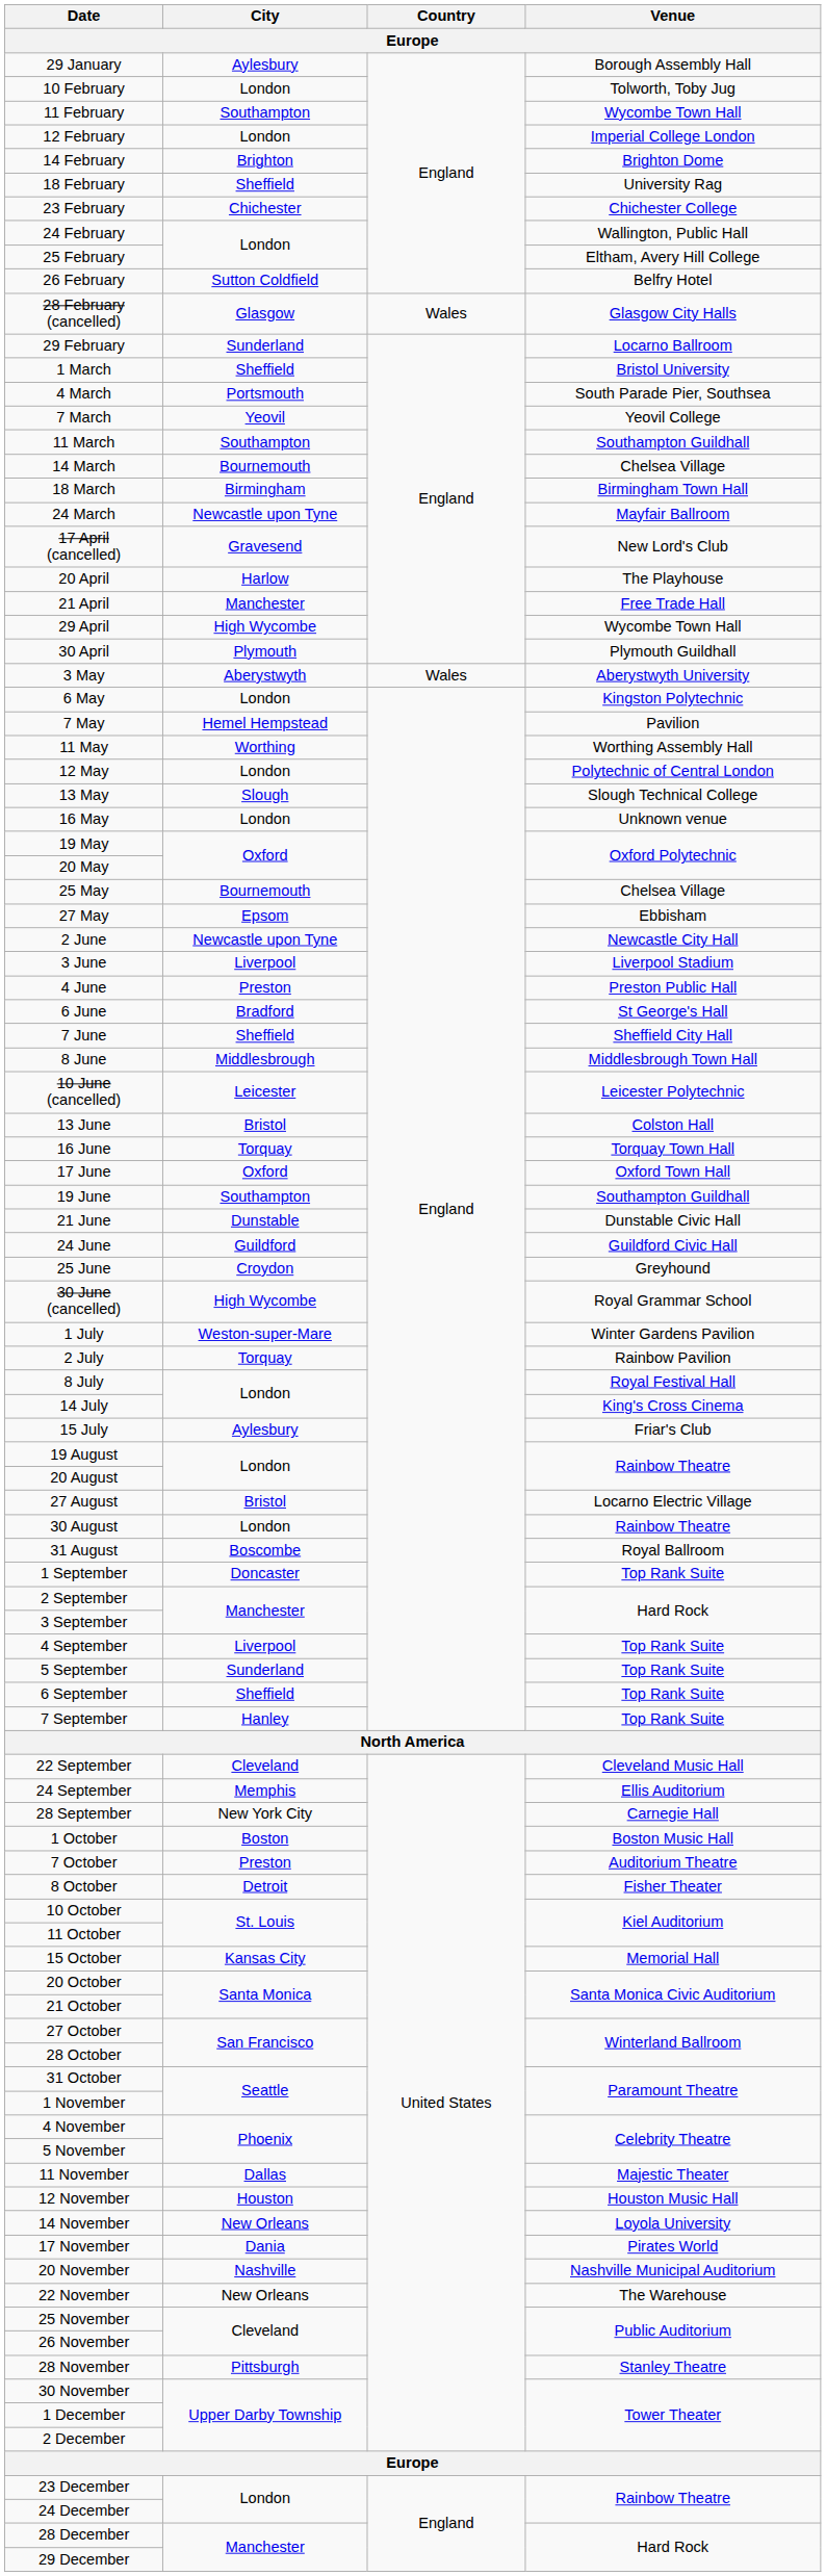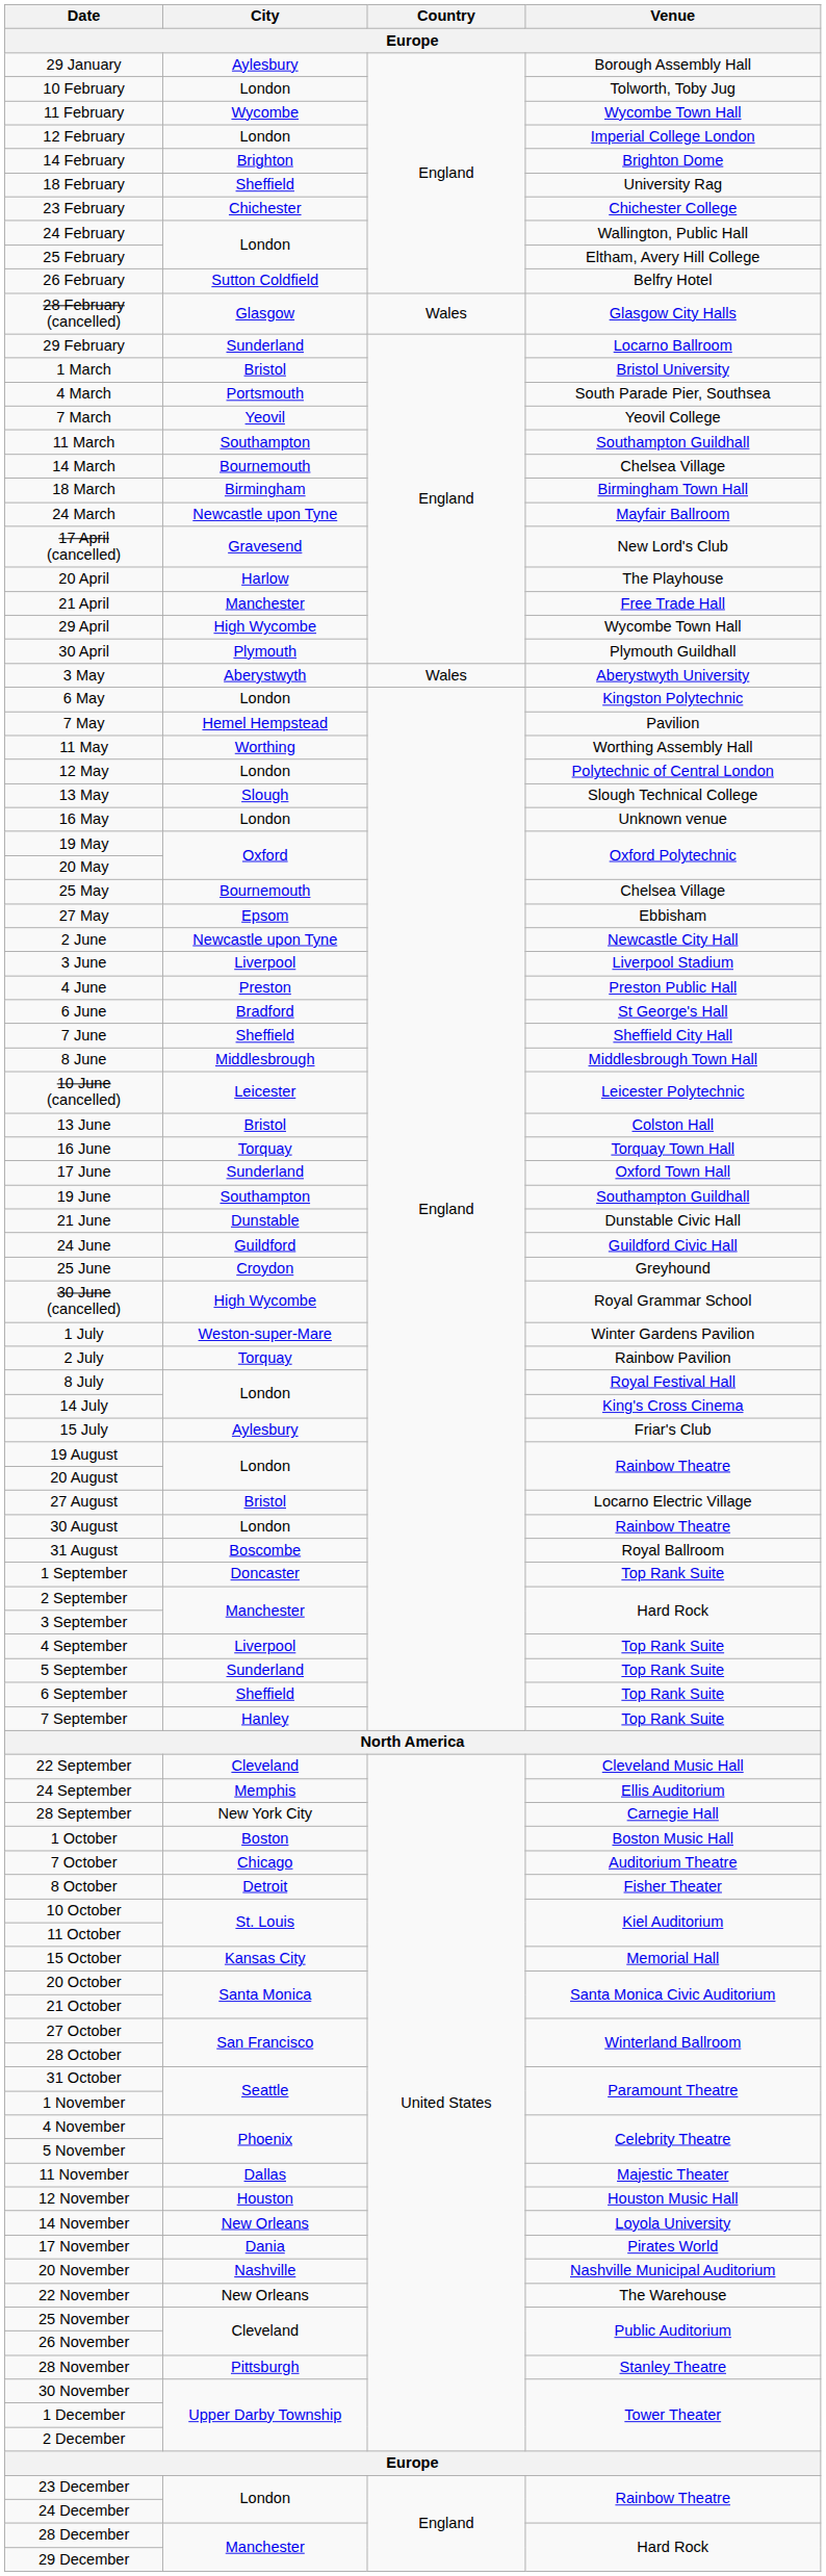 <table class="wikitable" style="text-align:center;">
 <tr>
 <th scope="col" style="width:10em;">Date</th>
 <th scope="col" style="width:13em;">City</th>
 <th scope="col" style="width:10em;">Country</th>
 <th scope="col" style="width:19em;">Venue</th>
 </tr>
 <tr>
 <th colspan="4">Europe</th>
 </tr>
 <tr>
 <td>29 January</td>
 <td><a href='#'>Aylesbury</a></td>
 <td rowspan="10">England</td>
 <td>Borough Assembly Hall</td>
 </tr>
 <tr>
 <td>10 February</td>
 <td>London</td>
 <td>Tolworth, Toby Jug</td>
 </tr>
 <tr>
 <td>11 February</td>
-<td><a href='#'>Southampton</a></td>
+<td><a href='#'>Wycombe</a></td>
 <td><a href='#'>Wycombe Town Hall</a></td>
 </tr>
 <tr>
 <td>12 February</td>
 <td>London</td>
 <td><a href='#'>Imperial College London</a></td>
 </tr>
 <tr>
 <td>14 February</td>
 <td><a href='#'>Brighton</a></td>
 <td><a href='#'>Brighton Dome</a></td>
 </tr>
 <tr>
 <td>18 February</td>
 <td><a href='#'>Sheffield</a></td>
 <td>University Rag</td>
 </tr>
 <tr>
 <td>23 February</td>
 <td><a href='#'>Chichester</a></td>
 <td><a href='#'>Chichester College</a></td>
 </tr>
 <tr>
 <td>24 February</td>
 <td rowspan="2">London</td>
 <td>Wallington, Public Hall</td>
 </tr>
 <tr>
 <td>25 February</td>
 <td>Eltham, Avery Hill College</td>
 </tr>
 <tr>
 <td>26 February</td>
 <td><a href='#'>Sutton Coldfield</a></td>
 <td>Belfry Hotel</td>
 </tr>
 <tr>
 <td><s>28 February </s><br>(cancelled)</td>
 <td><a href='#'>Glasgow</a></td>
 <td>Wales</td>
 <td><a href='#'>Glasgow City Halls</a></td>
 </tr>
 <tr>
 <td>29 February</td>
 <td><a href='#'>Sunderland</a></td>
 <td rowspan="13">England</td>
 <td><a href='#'>Locarno Ballroom</a></td>
 </tr>
 <tr>
 <td>1 March</td>
-<td><a href='#'>Sheffield</a></td>
+<td><a href='#'>Bristol</a></td>
 <td><a href='#'>Bristol University</a></td>
 </tr>
 <tr>
 <td>4 March</td>
 <td><a href='#'>Portsmouth</a></td>
 <td>South Parade Pier, Southsea</td>
 </tr>
 <tr>
 <td>7 March</td>
 <td><a href='#'>Yeovil</a></td>
 <td>Yeovil College</td>
 </tr>
 <tr>
 <td>11 March</td>
 <td><a href='#'>Southampton</a></td>
 <td><a href='#'>Southampton Guildhall</a></td>
 </tr>
 <tr>
 <td>14 March</td>
 <td><a href='#'>Bournemouth</a></td>
 <td>Chelsea Village</td>
 </tr>
 <tr>
 <td>18 March</td>
 <td><a href='#'>Birmingham</a></td>
 <td><a href='#'>Birmingham Town Hall</a></td>
 </tr>
 <tr>
 <td>24 March</td>
 <td><a href='#'>Newcastle upon Tyne</a></td>
 <td><a href='#'>Mayfair Ballroom</a></td>
 </tr>
 <tr>
 <td><s>17 April </s><br>(cancelled)</td>
 <td><a href='#'>Gravesend</a></td>
 <td>New Lord's Club</td>
 </tr>
 <tr>
 <td>20 April</td>
 <td><a href='#'>Harlow</a></td>
 <td>The Playhouse</td>
 </tr>
 <tr>
 <td>21 April</td>
 <td><a href='#'>Manchester</a></td>
 <td><a href='#'>Free Trade Hall</a></td>
 </tr>
 <tr>
 <td>29 April</td>
 <td><a href='#'>High Wycombe</a></td>
 <td>Wycombe Town Hall</td>
 </tr>
 <tr>
 <td>30 April</td>
 <td><a href='#'>Plymouth</a></td>
 <td>Plymouth Guildhall</td>
 </tr>
 <tr>
 <td>3 May</td>
 <td><a href='#'>Aberystwyth</a></td>
 <td>Wales</td>
 <td><a href='#'>Aberystwyth University</a></td>
 </tr>
 <tr>
 <td>6 May</td>
 <td>London</td>
 <td rowspan="42">England</td>
 <td><a href='#'>Kingston Polytechnic</a></td>
 </tr>
 <tr>
 <td>7 May</td>
 <td><a href='#'>Hemel Hempstead</a></td>
 <td>Pavilion</td>
 </tr>
 <tr>
 <td>11 May</td>
 <td><a href='#'>Worthing</a></td>
 <td>Worthing Assembly Hall</td>
 </tr>
 <tr>
 <td>12 May</td>
 <td>London</td>
 <td><a href='#'>Polytechnic of Central London</a></td>
 </tr>
 <tr>
 <td>13 May</td>
 <td><a href='#'>Slough</a></td>
 <td>Slough Technical College</td>
 </tr>
 <tr>
 <td>16 May</td>
 <td>London</td>
 <td>Unknown venue</td>
 </tr>
 <tr>
 <td>19 May</td>
 <td rowspan="2"><a href='#'>Oxford</a></td>
 <td rowspan="2"><a href='#'>Oxford Polytechnic</a></td>
 </tr>
 <tr>
 <td>20 May</td>
 </tr>
 <tr>
 <td>25 May</td>
 <td><a href='#'>Bournemouth</a></td>
 <td>Chelsea Village</td>
 </tr>
 <tr>
 <td>27 May</td>
 <td><a href='#'>Epsom</a></td>
 <td>Ebbisham</td>
 </tr>
 <tr>
 <td>2 June</td>
 <td><a href='#'>Newcastle upon Tyne</a></td>
 <td><a href='#'>Newcastle City Hall</a></td>
 </tr>
 <tr>
 <td>3 June</td>
 <td><a href='#'>Liverpool</a></td>
 <td><a href='#'>Liverpool Stadium</a></td>
 </tr>
 <tr>
 <td>4 June</td>
 <td><a href='#'>Preston</a></td>
 <td><a href='#'>Preston Public Hall</a></td>
 </tr>
 <tr>
 <td>6 June</td>
 <td><a href='#'>Bradford</a></td>
 <td><a href='#'>St George's Hall</a></td>
 </tr>
 <tr>
 <td>7 June</td>
 <td><a href='#'>Sheffield</a></td>
 <td><a href='#'>Sheffield City Hall</a></td>
 </tr>
 <tr>
 <td>8 June</td>
 <td><a href='#'>Middlesbrough</a></td>
 <td><a href='#'>Middlesbrough Town Hall</a></td>
 </tr>
 <tr>
 <td><s>10 June </s><br>(cancelled)</td>
 <td><a href='#'>Leicester</a></td>
 <td><a href='#'>Leicester Polytechnic</a></td>
 </tr>
 <tr>
 <td>13 June</td>
 <td><a href='#'>Bristol</a></td>
 <td><a href='#'>Colston Hall</a></td>
 </tr>
 <tr>
 <td>16 June</td>
 <td><a href='#'>Torquay</a></td>
 <td><a href='#'>Torquay Town Hall</a></td>
 </tr>
 <tr>
 <td>17 June</td>
-<td><a href='#'>Oxford</a></td>
+<td><a href='#'>Sunderland</a></td>
 <td><a href='#'>Oxford Town Hall</a></td>
 </tr>
 <tr>
 <td>19 June</td>
 <td><a href='#'>Southampton</a></td>
 <td><a href='#'>Southampton Guildhall</a></td>
 </tr>
 <tr>
 <td>21 June</td>
 <td><a href='#'>Dunstable</a></td>
 <td>Dunstable Civic Hall</td>
 </tr>
 <tr>
 <td>24 June</td>
 <td><a href='#'>Guildford</a></td>
 <td><a href='#'>Guildford Civic Hall</a></td>
 </tr>
 <tr>
 <td>25 June</td>
 <td><a href='#'>Croydon</a></td>
 <td>Greyhound</td>
 </tr>
 <tr>
 <td><s>30 June </s><br>(cancelled)</td>
 <td><a href='#'>High Wycombe</a></td>
 <td>Royal Grammar School</td>
 </tr>
 <tr>
 <td>1 July</td>
 <td><a href='#'>Weston-super-Mare</a></td>
 <td>Winter Gardens Pavilion</td>
 </tr>
 <tr>
 <td>2 July</td>
 <td><a href='#'>Torquay</a></td>
 <td>Rainbow Pavilion</td>
 </tr>
 <tr>
 <td>8 July</td>
 <td rowspan="2">London</td>
 <td><a href='#'>Royal Festival Hall</a></td>
 </tr>
 <tr>
 <td>14 July</td>
 <td><a href='#'>King's Cross Cinema</a></td>
 </tr>
 <tr>
 <td>15 July</td>
 <td><a href='#'>Aylesbury</a></td>
 <td>Friar's Club</td>
 </tr>
 <tr>
 <td>19 August</td>
 <td rowspan="2">London</td>
 <td rowspan="2"><a href='#'>Rainbow Theatre</a></td>
 </tr>
 <tr>
 <td>20 August</td>
 </tr>
 <tr>
 <td>27 August</td>
 <td><a href='#'>Bristol</a></td>
 <td>Locarno Electric Village</td>
 </tr>
 <tr>
 <td>30 August</td>
 <td>London</td>
 <td><a href='#'>Rainbow Theatre</a></td>
 </tr>
 <tr>
 <td>31 August</td>
 <td><a href='#'>Boscombe</a></td>
 <td>Royal Ballroom</td>
 </tr>
 <tr>
 <td>1 September</td>
 <td><a href='#'>Doncaster</a></td>
 <td><a href='#'>Top Rank Suite</a></td>
 </tr>
 <tr>
 <td>2 September</td>
 <td rowspan="2"><a href='#'>Manchester</a></td>
 <td rowspan="2">Hard Rock</td>
 </tr>
 <tr>
 <td>3 September</td>
 </tr>
 <tr>
 <td>4 September</td>
 <td><a href='#'>Liverpool</a></td>
 <td><a href='#'>Top Rank Suite</a></td>
 </tr>
 <tr>
 <td>5 September</td>
 <td><a href='#'>Sunderland</a></td>
 <td><a href='#'>Top Rank Suite</a></td>
 </tr>
 <tr>
 <td>6 September</td>
 <td><a href='#'>Sheffield</a></td>
 <td><a href='#'>Top Rank Suite</a></td>
 </tr>
 <tr>
 <td>7 September</td>
 <td><a href='#'>Hanley</a></td>
 <td><a href='#'>Top Rank Suite</a></td>
 </tr>
 <tr>
 <th colspan="4">North America</th>
 </tr>
 <tr>
 <td>22 September</td>
 <td><a href='#'>Cleveland</a></td>
 <td rowspan="29">United States</td>
 <td><a href='#'>Cleveland Music Hall</a></td>
 </tr>
 <tr>
 <td>24 September</td>
 <td><a href='#'>Memphis</a></td>
 <td><a href='#'>Ellis Auditorium</a></td>
 </tr>
 <tr>
 <td>28 September</td>
 <td>New York City</td>
 <td><a href='#'>Carnegie Hall</a></td>
 </tr>
 <tr>
 <td>1 October</td>
 <td><a href='#'>Boston</a></td>
 <td><a href='#'>Boston Music Hall</a></td>
 </tr>
 <tr>
 <td>7 October</td>
-<td><a href='#'>Preston</a></td>
+<td><a href='#'>Chicago</a></td>
 <td><a href='#'>Auditorium Theatre</a></td>
 </tr>
 <tr>
 <td>8 October</td>
 <td><a href='#'>Detroit</a></td>
 <td><a href='#'>Fisher Theater</a></td>
 </tr>
 <tr>
 <td>10 October</td>
 <td rowspan="2"><a href='#'>St. Louis</a></td>
 <td rowspan="2"><a href='#'>Kiel Auditorium</a></td>
 </tr>
 <tr>
 <td>11 October</td>
 </tr>
 <tr>
 <td>15 October</td>
 <td><a href='#'>Kansas City</a></td>
 <td><a href='#'>Memorial Hall</a></td>
 </tr>
 <tr>
 <td>20 October</td>
 <td rowspan="2"><a href='#'>Santa Monica</a></td>
 <td rowspan="2"><a href='#'>Santa Monica Civic Auditorium</a></td>
 </tr>
 <tr>
 <td>21 October</td>
 </tr>
 <tr>
 <td>27 October</td>
 <td rowspan="2"><a href='#'>San Francisco</a></td>
 <td rowspan="2"><a href='#'>Winterland Ballroom</a></td>
 </tr>
 <tr>
 <td>28 October</td>
 </tr>
 <tr>
 <td>31 October</td>
 <td rowspan="2"><a href='#'>Seattle</a></td>
 <td rowspan="2"><a href='#'>Paramount Theatre</a></td>
 </tr>
 <tr>
 <td>1 November</td>
 </tr>
 <tr>
 <td>4 November</td>
 <td rowspan="2"><a href='#'>Phoenix</a></td>
 <td rowspan="2"><a href='#'>Celebrity Theatre</a></td>
 </tr>
 <tr>
 <td>5 November</td>
 </tr>
 <tr>
 <td>11 November</td>
 <td><a href='#'>Dallas</a></td>
 <td><a href='#'>Majestic Theater</a></td>
 </tr>
 <tr>
 <td>12 November</td>
 <td><a href='#'>Houston</a></td>
 <td><a href='#'>Houston Music Hall</a></td>
 </tr>
 <tr>
 <td>14 November</td>
 <td><a href='#'>New Orleans</a></td>
 <td><a href='#'>Loyola University</a></td>
 </tr>
 <tr>
 <td>17 November</td>
 <td><a href='#'>Dania</a></td>
 <td><a href='#'>Pirates World</a></td>
 </tr>
 <tr>
 <td>20 November</td>
 <td><a href='#'>Nashville</a></td>
 <td><a href='#'>Nashville Municipal Auditorium</a></td>
 </tr>
 <tr>
 <td>22 November</td>
 <td>New Orleans</td>
 <td>The Warehouse</td>
 </tr>
 <tr>
 <td>25 November</td>
 <td rowspan="2">Cleveland</td>
 <td rowspan="2"><a href='#'>Public Auditorium</a></td>
 </tr>
 <tr>
 <td>26 November</td>
 </tr>
 <tr>
 <td>28 November</td>
 <td><a href='#'>Pittsburgh</a></td>
 <td><a href='#'>Stanley Theatre</a></td>
 </tr>
 <tr>
 <td>30 November</td>
 <td rowspan="3"><a href='#'>Upper Darby Township</a></td>
 <td rowspan="3"><a href='#'>Tower Theater</a></td>
 </tr>
 <tr>
 <td>1 December</td>
 </tr>
 <tr>
 <td>2 December</td>
 </tr>
 <tr>
 <th colspan="4">Europe</th>
 </tr>
 <tr>
 <td>23 December</td>
 <td rowspan="2">London</td>
 <td rowspan="4">England</td>
 <td rowspan="2"><a href='#'>Rainbow Theatre</a></td>
 </tr>
 <tr>
 <td>24 December</td>
 </tr>
 <tr>
 <td>28 December</td>
 <td rowspan="2"><a href='#'>Manchester</a></td>
 <td rowspan="2">Hard Rock</td>
 </tr>
 <tr>
 <td>29 December</td>
 </tr>
 </table>
